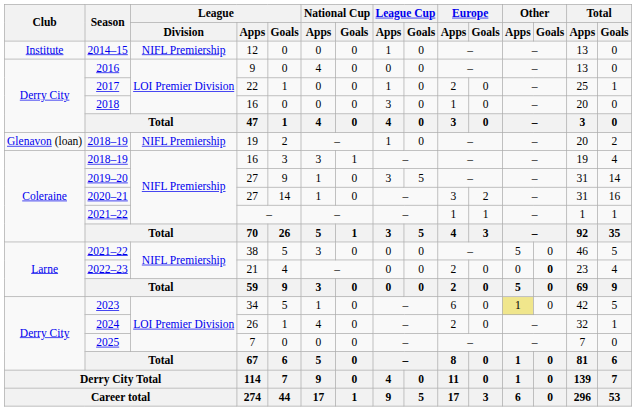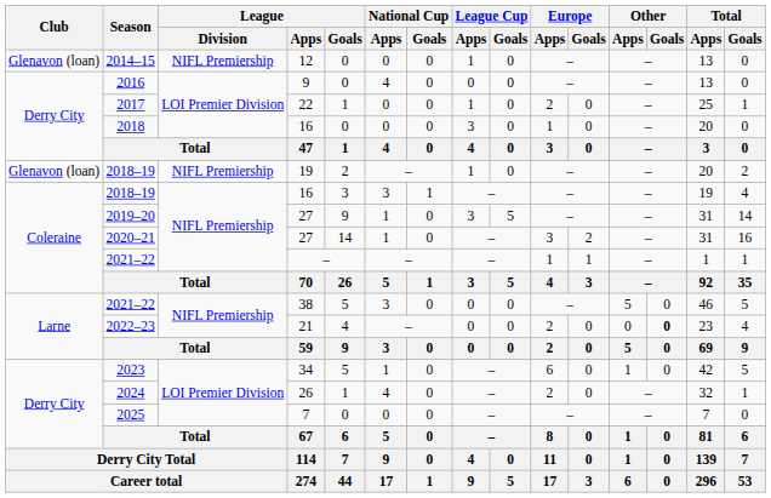 <table class=wikitable style="text-align: center">
 <tr>
 <th rowspan=2>Club</th>
 <th rowspan=2>Season</th>
 <th colspan=3>League</th>
 <th colspan=2>National Cup</th>
 <th colspan=2><a href='#'>League Cup</a></th>
 <th colspan=2><a href='#'>Europe</a></th>
 <th colspan=2>Other</th>
 <th colspan=2>Total</th>
 </tr>
 <tr>
 <th>Division</th>
 <th>Apps</th>
 <th>Goals</th>
 <th>Apps</th>
 <th>Goals</th>
 <th>Apps</th>
 <th>Goals</th>
 <th>Apps</th>
 <th>Goals</th>
 <th>Apps</th>
 <th>Goals</th>
 <th>Apps</th>
 <th>Goals</th>
 </tr>
 <tr>
-<td><a href='#'>Institute</a></td>
+<td><a href='#'>Glenavon</a> (loan)</td>
 <td><a href='#'>2014–15</a></td>
 <td><a href='#'>NIFL Premiership</a></td>
 <td>12</td>
 <td>0</td>
 <td>0</td>
 <td>0</td>
 <td>1</td>
 <td>0</td>
 <td colspan="2">–</td>
 <td colspan="2">–</td>
 <td>13</td>
 <td>0</td>
 </tr>
 <tr>
 <td rowspan="4"><a href='#'>Derry City</a></td>
 <td><a href='#'>2016</a></td>
 <td rowspan="3"><a href='#'>LOI Premier Division</a></td>
 <td>9</td>
 <td>0</td>
 <td>4</td>
 <td>0</td>
 <td>0</td>
 <td>0</td>
 <td colspan="2">–</td>
 <td colspan="2">–</td>
 <td>13</td>
 <td>0</td>
 </tr>
 <tr>
 <td><a href='#'>2017</a></td>
 <td>22</td>
 <td>1</td>
 <td>0</td>
 <td>0</td>
 <td>1</td>
 <td>0</td>
 <td>2</td>
 <td>0</td>
 <td colspan="2">–</td>
 <td>25</td>
 <td>1</td>
 </tr>
 <tr>
 <td><a href='#'>2018</a></td>
 <td>16</td>
 <td>0</td>
 <td>0</td>
 <td>0</td>
 <td>3</td>
 <td>0</td>
 <td>1</td>
 <td>0</td>
 <td colspan="2">–</td>
 <td>20</td>
 <td>0</td>
 </tr>
 <tr>
 <th colspan="2">Total</th>
 <th>47</th>
 <th>1</th>
 <th>4</th>
 <th>0</th>
 <th>4</th>
 <th>0</th>
 <th>3</th>
 <th>0</th>
 <th colspan="2">–</th>
 <th>3</th>
 <th>0</th>
 </tr>
 <tr>
 <td><a href='#'>Glenavon</a> (loan)</td>
 <td><a href='#'>2018–19</a></td>
 <td><a href='#'>NIFL Premiership</a></td>
 <td>19</td>
 <td>2</td>
 <td colspan="2">–</td>
 <td>1</td>
 <td>0</td>
 <td colspan="2">–</td>
 <td colspan="2">–</td>
 <td>20</td>
 <td>2</td>
 </tr>
 <tr>
 <td rowspan="5"><a href='#'>Coleraine</a></td>
 <td><a href='#'>2018–19</a></td>
 <td rowspan="4"><a href='#'>NIFL Premiership</a></td>
 <td>16</td>
 <td>3</td>
 <td>3</td>
 <td>1</td>
 <td colspan="2">–</td>
 <td colspan="2">–</td>
 <td colspan="2">–</td>
 <td>19</td>
 <td>4</td>
 </tr>
 <tr>
 <td><a href='#'>2019–20</a></td>
 <td>27</td>
 <td>9</td>
 <td>1</td>
 <td>0</td>
 <td>3</td>
 <td>5</td>
 <td colspan="2">–</td>
 <td colspan="2">–</td>
 <td>31</td>
 <td>14</td>
 </tr>
 <tr>
 <td><a href='#'>2020–21</a></td>
 <td>27</td>
 <td>14</td>
 <td>1</td>
 <td>0</td>
 <td colspan="2">–</td>
 <td>3</td>
 <td>2</td>
 <td colspan="2">–</td>
 <td>31</td>
 <td>16</td>
 </tr>
 <tr>
 <td><a href='#'>2021–22</a></td>
 <td colspan="2">–</td>
 <td colspan="2">–</td>
 <td colspan="2">–</td>
 <td>1</td>
 <td>1</td>
 <td colspan="2">–</td>
 <td>1</td>
 <td>1</td>
 </tr>
 <tr>
 <th colspan="2">Total</th>
 <th>70</th>
 <th>26</th>
 <th>5</th>
 <th>1</th>
 <th>3</th>
 <th>5</th>
 <th>4</th>
 <th>3</th>
 <th colspan="2">–</th>
 <th>92</th>
 <th>35</th>
 </tr>
 <tr>
 <td rowspan="3"><a href='#'>Larne</a></td>
 <td><a href='#'>2021–22</a></td>
 <td rowspan="2"><a href='#'>NIFL Premiership</a></td>
 <td>38</td>
 <td>5</td>
 <td>3</td>
 <td>0</td>
 <td>0</td>
 <td>0</td>
 <td colspan="2">–</td>
 <td>5</td>
 <td>0</td>
 <td>46</td>
 <td>5</td>
 </tr>
 <tr>
 <td><a href='#'>2022–23</a></td>
 <td>21</td>
 <td>4</td>
 <td colspan="2">–</td>
 <td>0</td>
 <td>0</td>
 <td>2</td>
 <td>0</td>
 <td>0</td>
 <td><strong>0</strong></td>
 <td>23</td>
 <td>4</td>
 </tr>
 <tr>
 <th colspan="2">Total</th>
 <th>59</th>
 <th>9</th>
 <th>3</th>
 <th>0</th>
 <th>0</th>
 <th>0</th>
 <th>2</th>
 <th>0</th>
 <th>5</th>
 <th>0</th>
 <th>69</th>
 <th>9</th>
 </tr>
 <tr>
 <td rowspan="4"><a href='#'>Derry City</a></td>
 <td><a href='#'>2023</a></td>
 <td rowspan="3"><a href='#'>LOI Premier Division</a></td>
 <td>34</td>
 <td>5</td>
 <td>1</td>
 <td>0</td>
 <td colspan="2">–</td>
 <td>6</td>
 <td>0</td>
-<td style="background: khaki;">1</td>
+<td>1</td>
 <td>0</td>
 <td>42</td>
 <td>5</td>
 </tr>
 <tr>
 <td><a href='#'>2024</a></td>
 <td>26</td>
 <td>1</td>
 <td>4</td>
 <td>0</td>
 <td colspan="2">–</td>
 <td>2</td>
 <td>0</td>
 <td colspan="2">–</td>
 <td>32</td>
 <td>1</td>
 </tr>
 <tr>
 <td><a href='#'>2025</a></td>
 <td>7</td>
 <td>0</td>
 <td>0</td>
 <td>0</td>
 <td colspan="2">–</td>
 <td colspan="2">–</td>
 <td colspan="2">–</td>
 <td>7</td>
 <td>0</td>
 </tr>
 <tr>
 <th colspan="2">Total</th>
 <th>67</th>
 <th>6</th>
 <th>5</th>
 <th>0</th>
 <th colspan="2">–</th>
 <th>8</th>
 <th>0</th>
 <th>1</th>
 <th>0</th>
 <th>81</th>
 <th>6</th>
 </tr>
 <tr>
 <th colspan="3">Derry City Total</th>
 <th>114</th>
 <th>7</th>
 <th>9</th>
 <th>0</th>
 <th>4</th>
 <th>0</th>
 <th>11</th>
 <th>0</th>
 <th>1</th>
 <th>0</th>
 <th>139</th>
 <th>7</th>
 </tr>
 <tr>
 <th colspan="3">Career total</th>
 <th>274</th>
 <th>44</th>
 <th>17</th>
 <th>1</th>
 <th>9</th>
 <th>5</th>
 <th>17</th>
 <th>3</th>
 <th>6</th>
 <th>0</th>
 <th>296</th>
 <th>53</th>
 </tr>
 </table>
